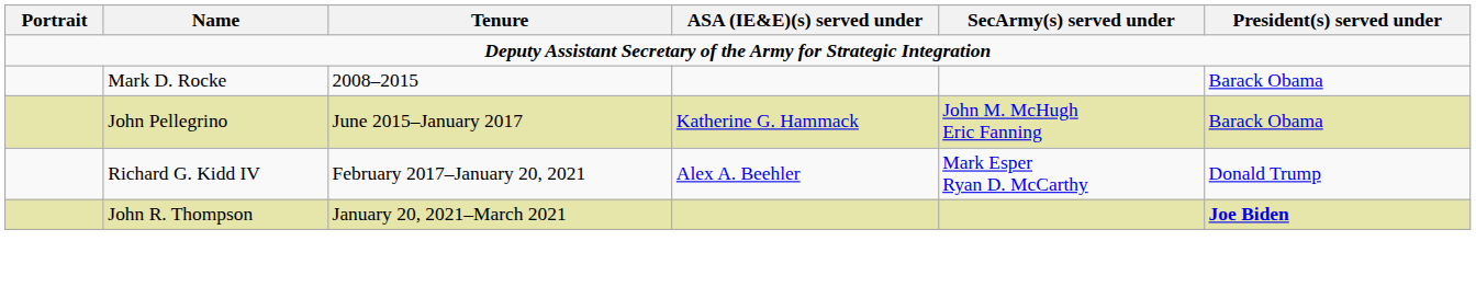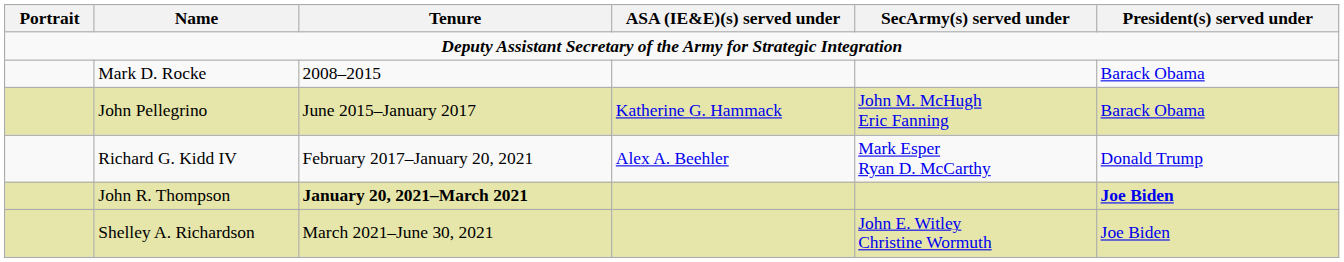 <table class="wikitable">
 <tr>
 <th scope="col" width="75">Portrait</th>
 <th scope="col" width="180">Name</th>
 <th scope="col" width="280">Tenure</th>
 <th scope="col" width="215">ASA (IE&E)(s) served under</th>
 <th scope="col" width="215">SecArmy(s) served under</th>
 <th scope="col" width="215">President(s) served under</th>
 </tr>
 <tr>
 <td colspan="6" align="center"><strong><em>Deputy Assistant Secretary of the Army for Strategic Integration</em></strong></td>
 </tr>
 <tr>
 <td></td>
 <td>Mark D. Rocke</td>
 <td>2008–2015</td>
 <td></td>
 <td></td>
 <td><a href='#'>Barack Obama</a></td>
 </tr>
 <tr>
 <td style="background:#E6E6AA;"></td>
 <td style="background:#E6E6AA;">John Pellegrino</td>
 <td style="background:#E6E6AA;">June 2015–January 2017</td>
 <td style="background:#E6E6AA;"><a href='#'>Katherine G. Hammack</a></td>
 <td style="background:#E6E6AA;"><a href='#'>John M. McHugh</a><br><a href='#'>Eric Fanning</a></td>
 <td style="background:#E6E6AA;"><a href='#'>Barack Obama</a></td>
 </tr>
 <tr>
 <td></td>
 <td>Richard G. Kidd IV</td>
 <td>February 2017–January 20, 2021</td>
 <td><a href='#'>Alex A. Beehler</a></td>
 <td><a href='#'>Mark Esper</a><br><a href='#'>Ryan D. McCarthy</a></td>
 <td><a href='#'>Donald Trump</a></td>
 </tr>
 <tr>
 <td style="background:#E6E6AA;"></td>
 <td style="background:#E6E6AA;">John R. Thompson</td>
-<td style="background:#E6E6AA;">January 20, 2021–March 2021</td>
+<td style="background:#E6E6AA;"><strong>January 20, 2021–March 2021</strong></td>
 <td style="background:#E6E6AA;"></td>
 <td style="background:#E6E6AA;"></td>
 <td style="background:#E6E6AA;"><strong><a href='#'>Joe Biden</a></strong></td>
 </tr>
+<tr>
+<td style="background:#E6E6AA;"></td>
+<td style="background:#E6E6AA;">Shelley A. Richardson</td>
+<td style="background:#E6E6AA;">March 2021–June 30, 2021</td>
+<td style="background:#E6E6AA;"></td>
+<td style="background:#E6E6AA;"><a href='#'>John E. Witley</a><br><a href='#'>Christine Wormuth</a></td>
+<td style="background:#E6E6AA;"><a href='#'>Joe Biden</a></td>
+</tr>
 </table>
